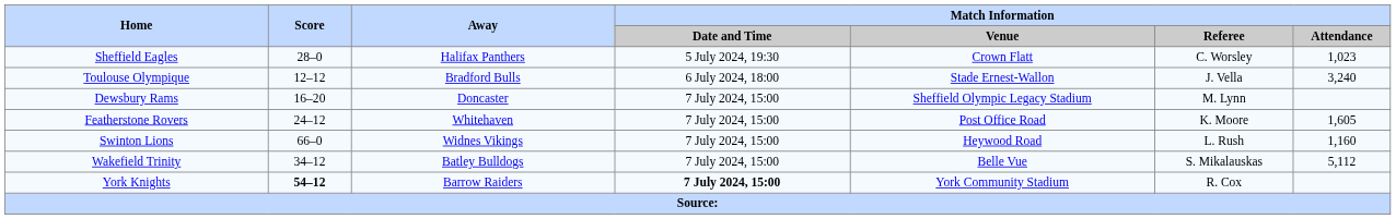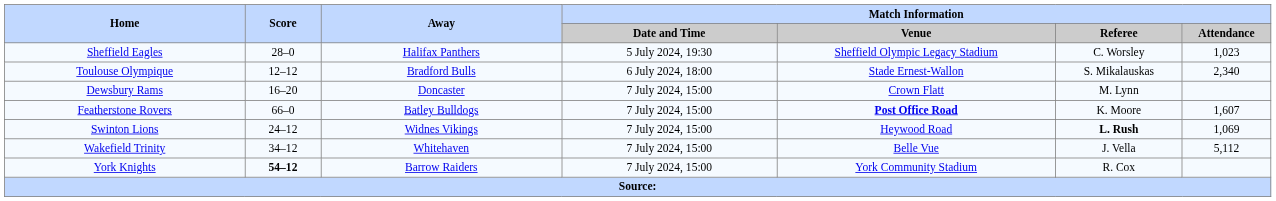 <table border=1 style="border-collapse:collapse; font-size:90%; text-align:center;" cellpadding=3 cellspacing=0 width=100%>
 <tr bgcolor=#C1D8FF>
 <th scope="col" rowspan=2 width=19%>Home</th>
 <th scope="col" rowspan=2 width=6%>Score</th>
 <th scope="col" rowspan=2 width=19%>Away</th>
 <th colspan=6>Match Information</th>
 </tr>
 <tr bgcolor=#CCCCCC>
 <th scope="col" width=17%>Date and Time</th>
 <th scope="col" width=22%>Venue</th>
 <th scope="col" width=10%>Referee</th>
 <th scope="col" width=7%>Attendance</th>
 </tr>
 <tr bgcolor=#F5FAFF>
 <td> <a href='#'>Sheffield Eagles</a></td>
 <td>28–0</td>
 <td> <a href='#'>Halifax Panthers</a></td>
 <td>5 July 2024, 19:30</td>
-<td><a href='#'>Crown Flatt</a></td>
+<td><a href='#'>Sheffield Olympic Legacy Stadium</a></td>
 <td>C. Worsley</td>
 <td>1,023</td>
 </tr>
 <tr bgcolor=#F5FAFF>
 <td> <a href='#'>Toulouse Olympique</a></td>
 <td>12–12</td>
 <td> <a href='#'>Bradford Bulls</a></td>
 <td>6 July 2024, 18:00</td>
 <td><a href='#'>Stade Ernest-Wallon</a></td>
-<td>J. Vella</td>
-<td>3,240</td>
+<td>S. Mikalauskas</td>
+<td>2,340</td>
 </tr>
 <tr bgcolor=#F5FAFF>
 <td> <a href='#'>Dewsbury Rams</a></td>
 <td>16–20</td>
 <td> <a href='#'>Doncaster</a></td>
 <td>7 July 2024, 15:00</td>
-<td><a href='#'>Sheffield Olympic Legacy Stadium</a></td>
+<td><a href='#'>Crown Flatt</a></td>
 <td>M. Lynn</td>
 <td></td>
 </tr>
 <tr bgcolor=#F5FAFF>
 <td> <a href='#'>Featherstone Rovers</a></td>
-<td>24–12</td>
-<td> <a href='#'>Whitehaven</a></td>
+<td>66–0</td>
+<td> <a href='#'>Batley Bulldogs</a></td>
 <td>7 July 2024, 15:00</td>
-<td><a href='#'>Post Office Road</a></td>
+<td><strong><a href='#'>Post Office Road</a></strong></td>
 <td>K. Moore</td>
-<td>1,605</td>
+<td>1,607</td>
 </tr>
 <tr bgcolor=#F5FAFF>
 <td> <a href='#'>Swinton Lions</a></td>
-<td>66–0</td>
+<td>24–12</td>
 <td> <a href='#'>Widnes Vikings</a></td>
 <td>7 July 2024, 15:00</td>
 <td><a href='#'>Heywood Road</a></td>
-<td>L. Rush</td>
-<td>1,160</td>
+<td><strong>L. Rush</strong></td>
+<td>1,069</td>
 </tr>
 <tr bgcolor=#F5FAFF>
 <td> <a href='#'>Wakefield Trinity</a></td>
 <td>34–12</td>
-<td> <a href='#'>Batley Bulldogs</a></td>
+<td> <a href='#'>Whitehaven</a></td>
 <td>7 July 2024, 15:00</td>
 <td><a href='#'>Belle Vue</a></td>
-<td>S. Mikalauskas</td>
+<td>J. Vella</td>
 <td>5,112</td>
 </tr>
 <tr bgcolor=#F5FAFF>
 <td> <a href='#'>York Knights</a></td>
 <td><strong>54–12</strong></td>
 <td> <a href='#'>Barrow Raiders</a></td>
-<td><strong>7 July 2024, 15:00</strong></td>
+<td>7 July 2024, 15:00</td>
 <td><a href='#'>York Community Stadium</a></td>
 <td>R. Cox</td>
 <td></td>
 </tr>
 <tr style="background:#c1d8ff;">
 <th colspan=7>Source:</th>
 </tr>
 </table>
